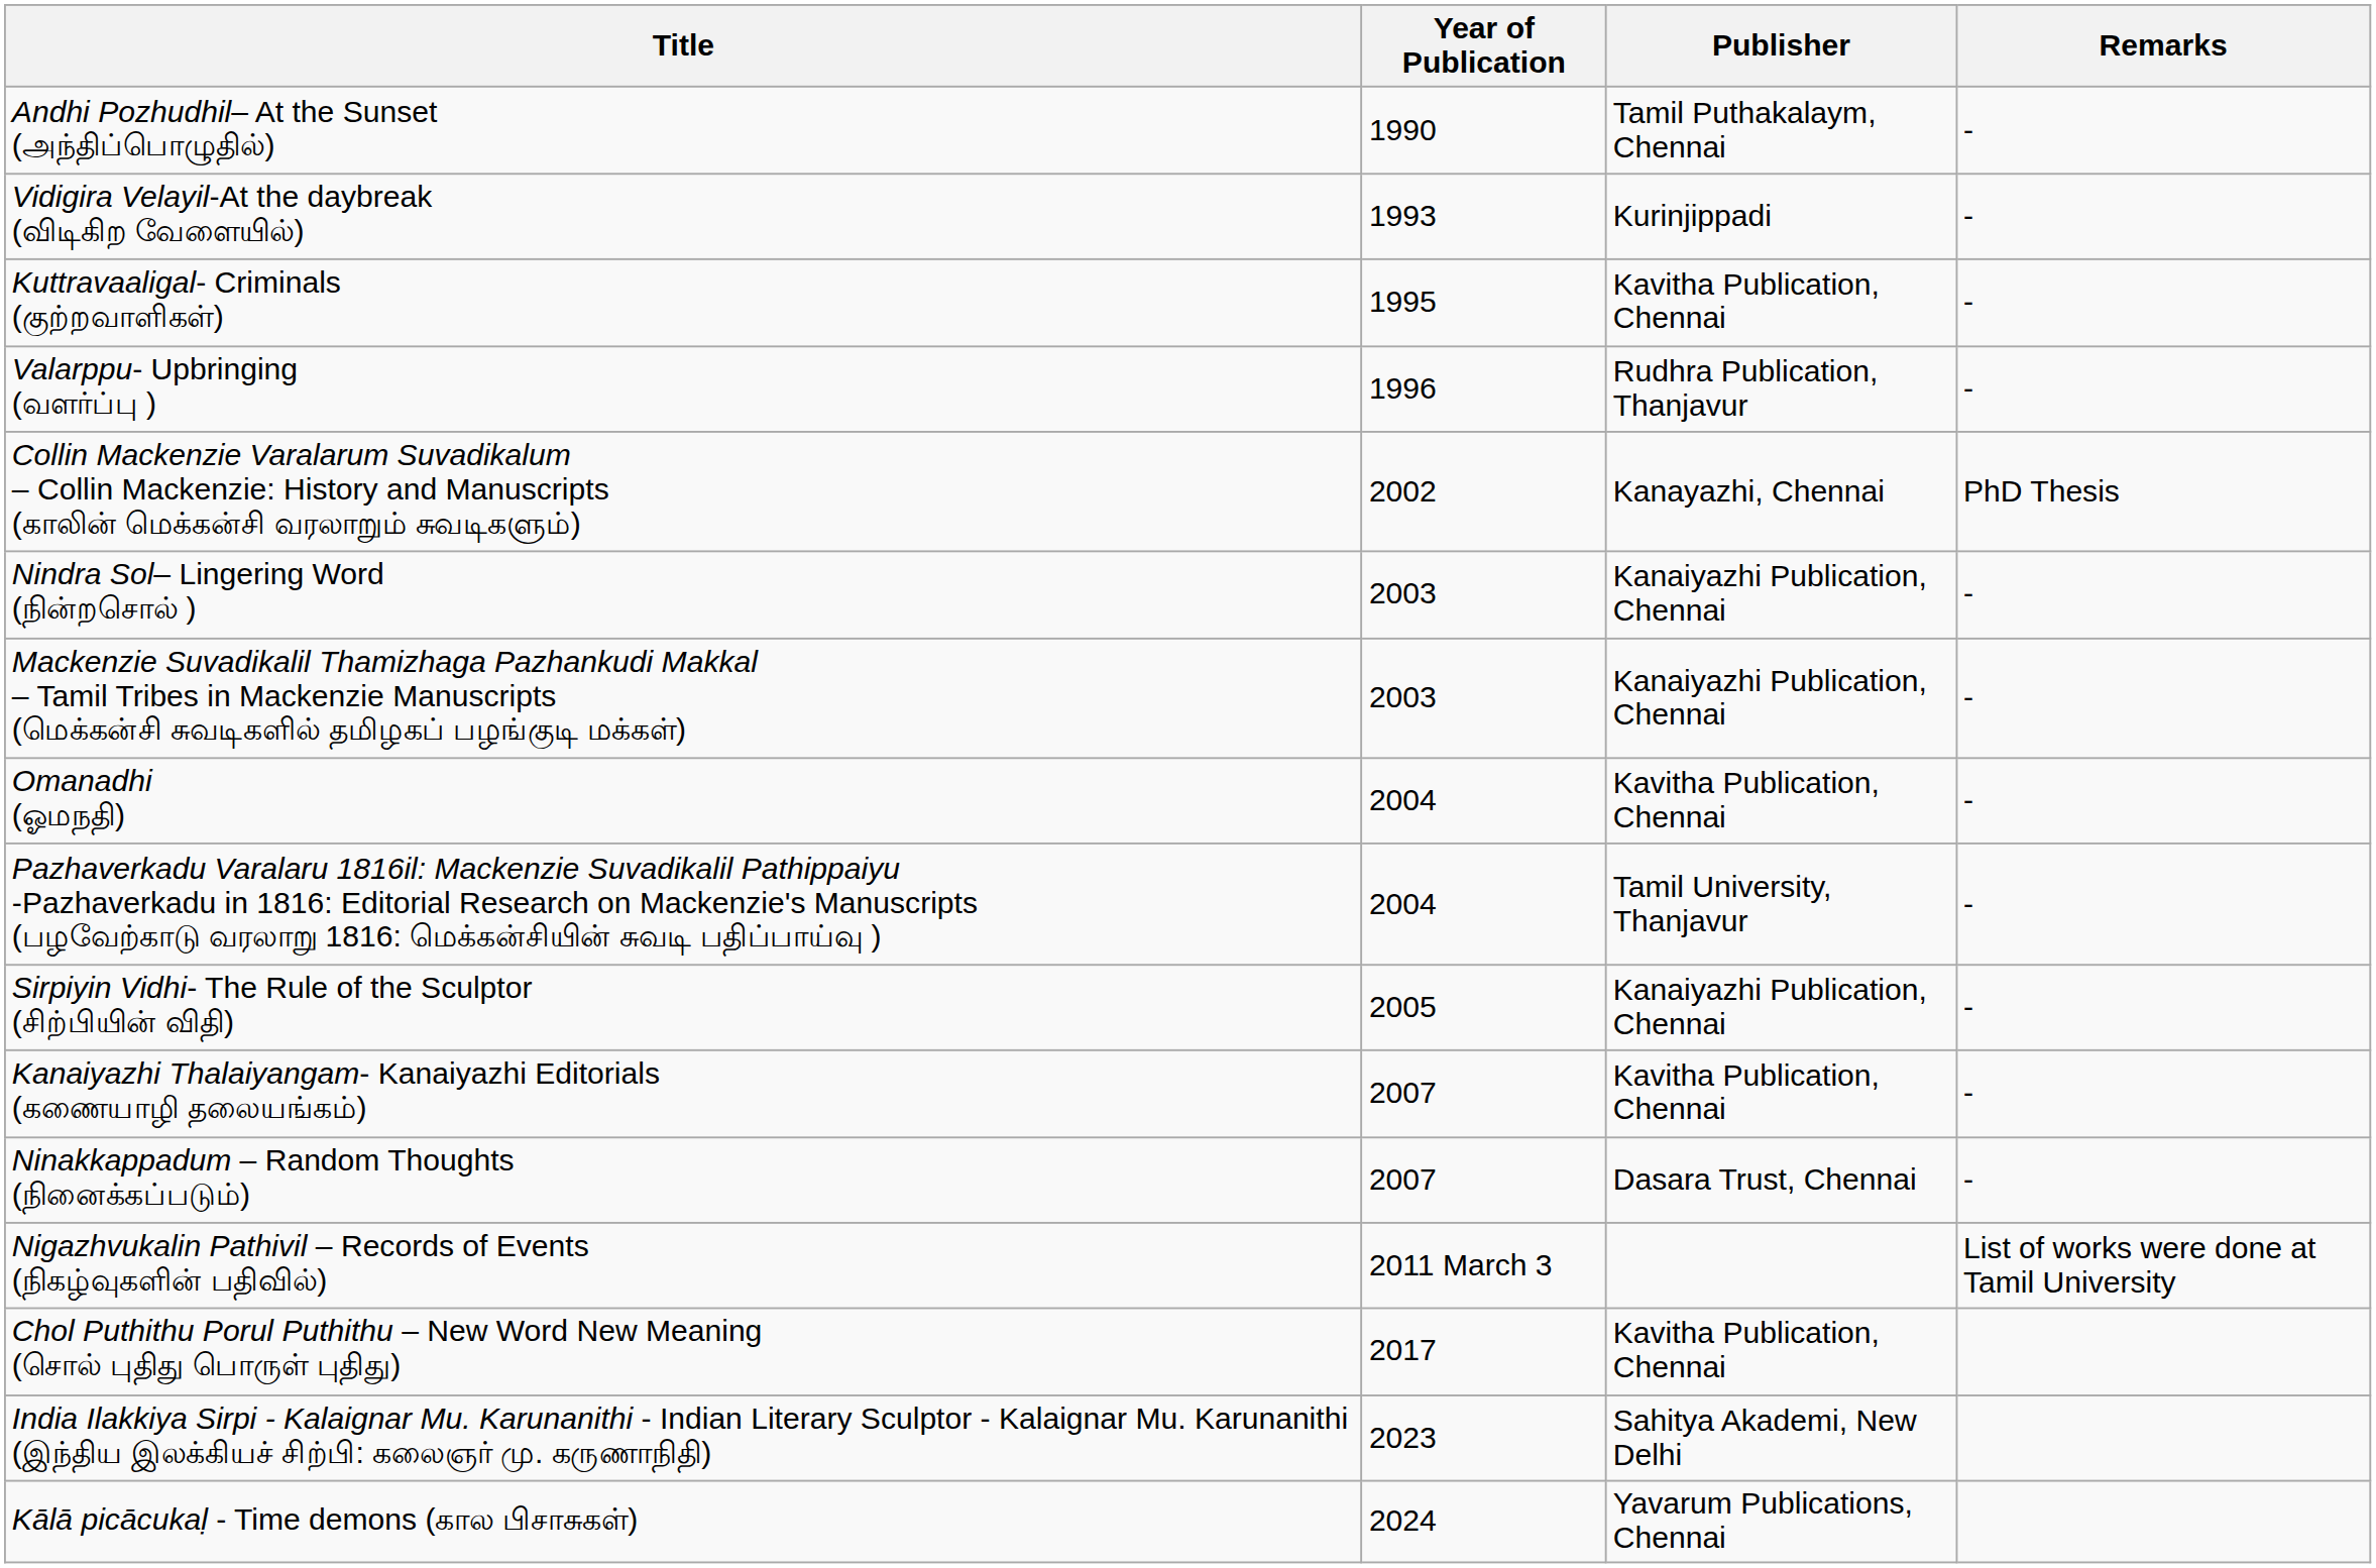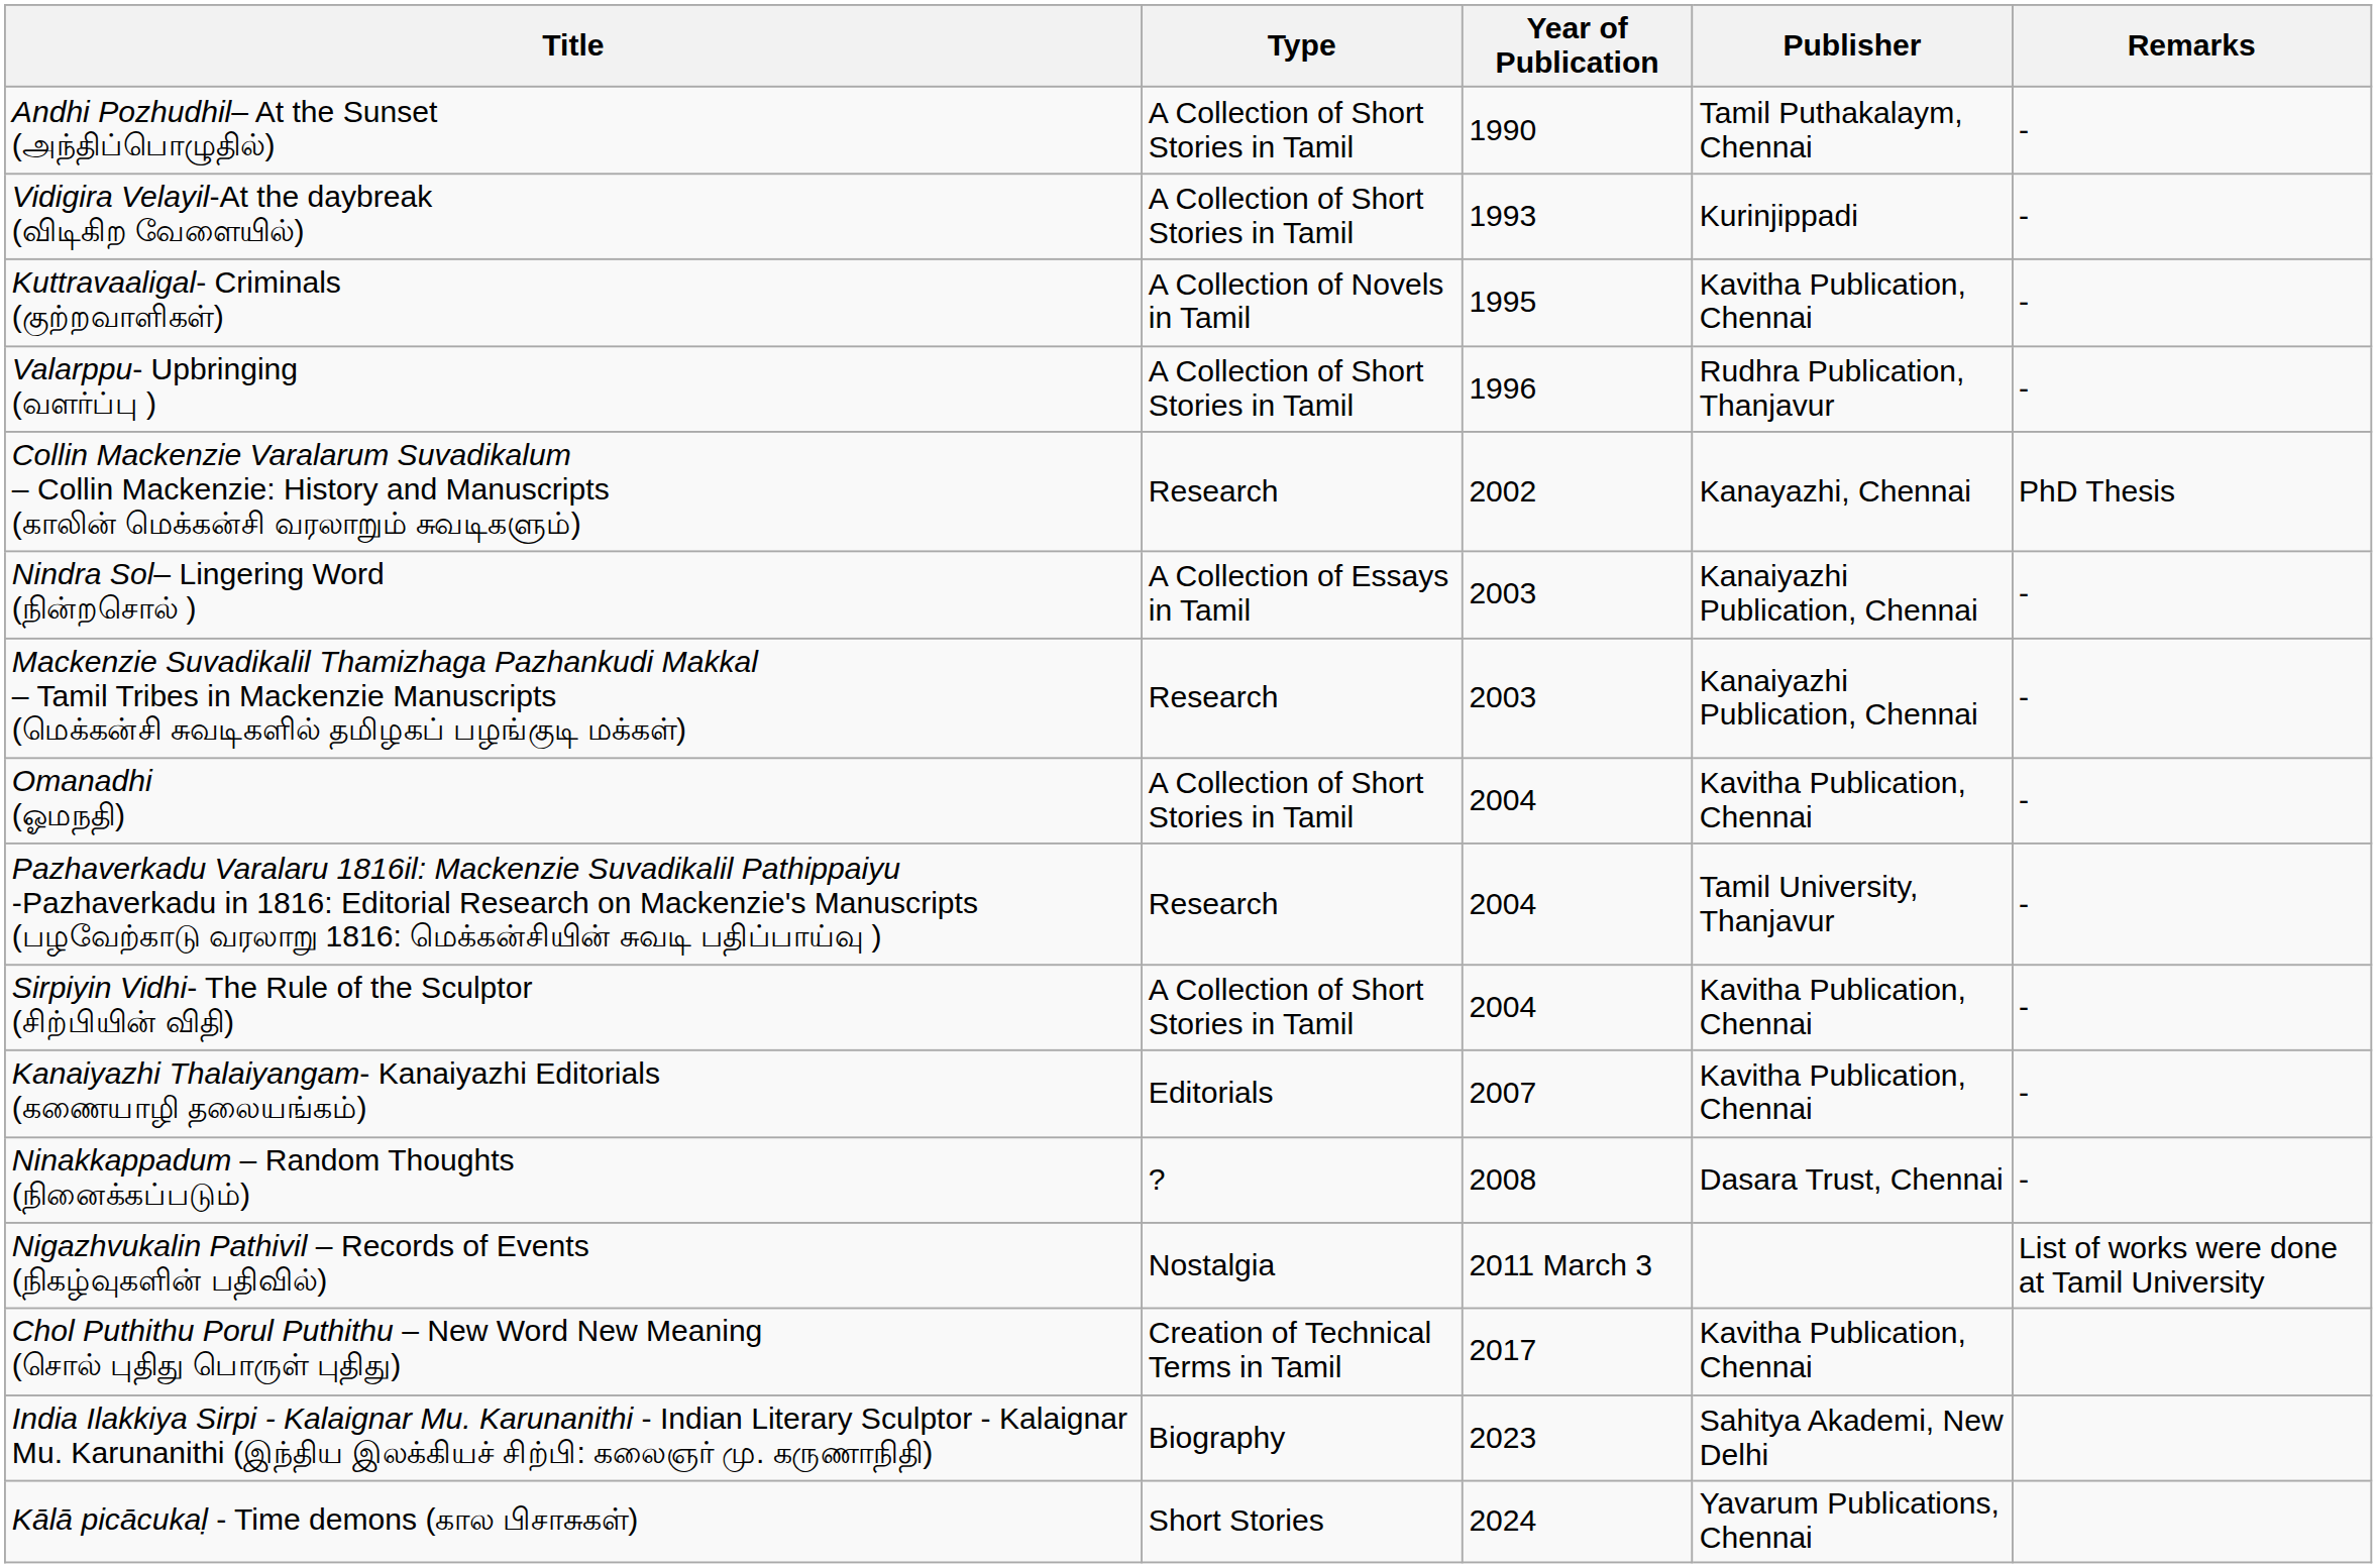 <table class="wikitable sortable">
 <tr>
 <th><strong>Title</strong></th>
+<th><strong>Type</strong></th>
 <th><strong>Year of Publication</strong></th>
 <th><strong>Publisher</strong></th>
 <th><strong>Remarks</strong></th>
 </tr>
 <tr>
 <td><em>Andhi Pozhudhil</em>– At the Sunset  <br>(அந்திப்பொழுதில்)</td>
+<td>A Collection of Short Stories in Tamil</td>
 <td>1990</td>
 <td>Tamil Puthakalaym, Chennai</td>
 <td>-</td>
 </tr>
 <tr>
 <td><em>Vidigira Velayil</em>-At the daybreak<br>(விடிகிற வேளையில்)</td>
+<td>A Collection of Short Stories in Tamil</td>
 <td>1993</td>
 <td>Kurinjippadi</td>
 <td>-</td>
 </tr>
 <tr>
 <td><em>Kuttravaaligal</em>- Criminals<br>(குற்றவாளிகள்)</td>
+<td>A Collection of Novels in Tamil</td>
 <td>1995</td>
 <td>Kavitha Publication, Chennai</td>
 <td>-</td>
 </tr>
 <tr>
 <td><em>Valarppu</em>- Upbringing<br>(வளர்ப்பு )</td>
+<td>A Collection of Short Stories in Tamil</td>
 <td>1996</td>
 <td>Rudhra Publication, Thanjavur</td>
 <td>-</td>
 </tr>
 <tr>
 <td><em>Collin Mackenzie Varalarum Suvadikalum</em> <br> – Collin Mackenzie: History and Manuscripts<br>(காலின் மெக்கன்சி வரலாறும் சுவடிகளும்)</td>
+<td>Research</td>
 <td>2002</td>
 <td>Kanayazhi, Chennai</td>
 <td>PhD Thesis</td>
 </tr>
 <tr>
 <td><em>Nindra Sol</em>– Lingering Word <br>(நின்றசொல் )</td>
+<td>A Collection of Essays in Tamil</td>
 <td>2003</td>
 <td>Kanaiyazhi Publication, Chennai</td>
 <td>-</td>
 </tr>
 <tr>
 <td><em>Mackenzie Suvadikalil Thamizhaga Pazhankudi Makkal</em> <br> – Tamil Tribes in Mackenzie Manuscripts<br>(மெக்கன்சி சுவடிகளில் தமிழகப் பழங்குடி மக்கள்)</td>
+<td>Research</td>
 <td>2003</td>
 <td>Kanaiyazhi Publication, Chennai</td>
 <td>-</td>
 </tr>
 <tr>
 <td><em>Omanadhi</em> <br>(ஓமநதி)</td>
+<td>A Collection of Short Stories in Tamil</td>
 <td>2004</td>
 <td>Kavitha Publication, Chennai</td>
 <td>-</td>
 </tr>
 <tr>
 <td><em>Pazhaverkadu Varalaru 1816il: Mackenzie Suvadikalil Pathippaiyu</em><br> -Pazhaverkadu in 1816: Editorial Research on Mackenzie's Manuscripts<br>(பழவேற்காடு வரலாறு 1816: மெக்கன்சியின் சுவடி பதிப்பாய்வு )</td>
+<td>Research</td>
 <td>2004</td>
 <td>Tamil University, Thanjavur</td>
 <td>-</td>
 </tr>
 <tr>
 <td><em>Sirpiyin Vidhi</em>- The Rule of the Sculptor<br>(சிற்பியின் விதி)</td>
-<td>2005</td>
-<td>Kanaiyazhi Publication, Chennai</td>
+<td>A Collection of Short Stories in Tamil</td>
+<td>2004</td>
+<td>Kavitha Publication, Chennai</td>
 <td>-</td>
 </tr>
 <tr>
 <td><em>Kanaiyazhi Thalaiyangam</em>- Kanaiyazhi Editorials<br>(கணையாழி தலையங்கம்)</td>
+<td>Editorials</td>
 <td>2007</td>
 <td>Kavitha Publication, Chennai</td>
 <td>-</td>
 </tr>
 <tr>
 <td><em>Ninakkappadum</em> – Random Thoughts <br>(நினைக்கப்படும்)</td>
-<td>2007</td>
+<td>?</td>
+<td>2008</td>
 <td>Dasara Trust, Chennai</td>
 <td>-</td>
 </tr>
 <tr>
 <td><em>Nigazhvukalin Pathivil</em> – Records of Events <br>(நிகழ்வுகளின் பதிவில்)</td>
+<td>Nostalgia</td>
 <td>2011 March 3</td>
 <td></td>
 <td>List of works were done at Tamil University</td>
 </tr>
 <tr>
 <td><em>Chol Puthithu Porul Puthithu</em> – New Word New Meaning<br>(சொல் புதிது பொருள் புதிது)</td>
+<td>Creation of Technical Terms in Tamil</td>
 <td>2017</td>
 <td>Kavitha Publication, Chennai</td>
 <td></td>
 </tr>
 <tr>
 <td><em>India Ilakkiya Sirpi -  Kalaignar Mu. Karunanithi</em> - Indian Literary Sculptor  -  Kalaignar Mu. Karunanithi (இந்திய இலக்கியச் சிற்பி: கலைஞர் மு. கருணாநிதி)</td>
+<td>Biography</td>
 <td>2023</td>
 <td>Sahitya Akademi, New Delhi</td>
 <td></td>
 </tr>
 <tr>
 <td><em>Kālā picācukaḷ</em> - Time demons (கால பிசாசுகள்)</td>
+<td>Short Stories</td>
 <td>2024</td>
 <td>Yavarum Publications, Chennai</td>
 <td></td>
 </tr>
 </table>
